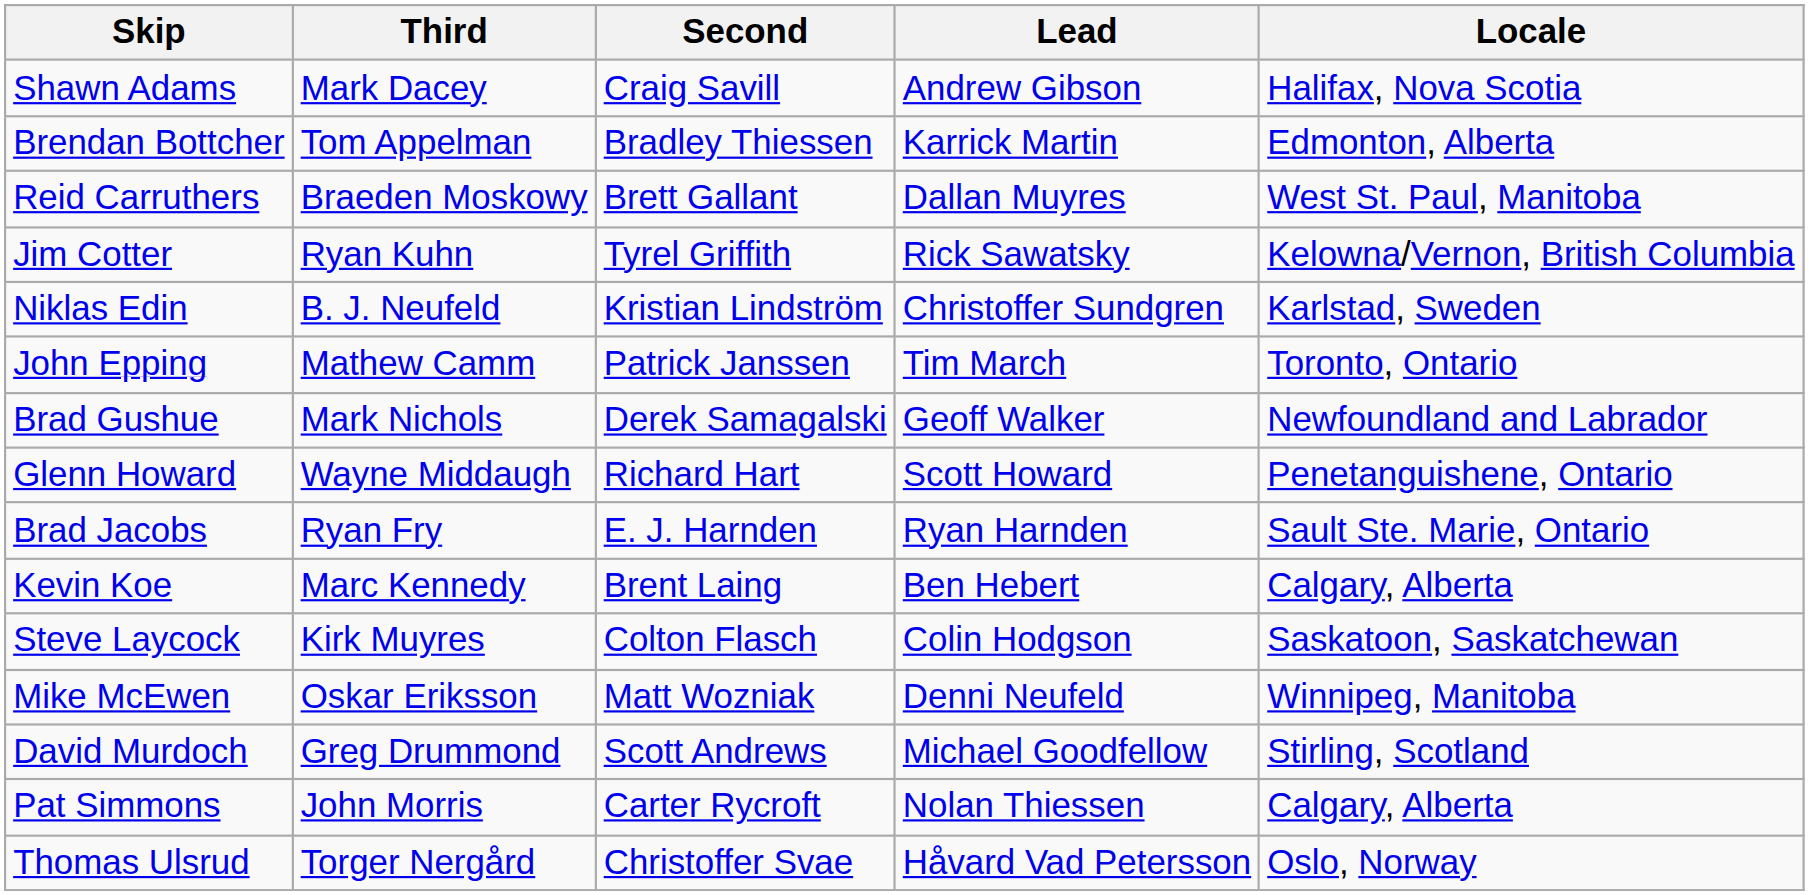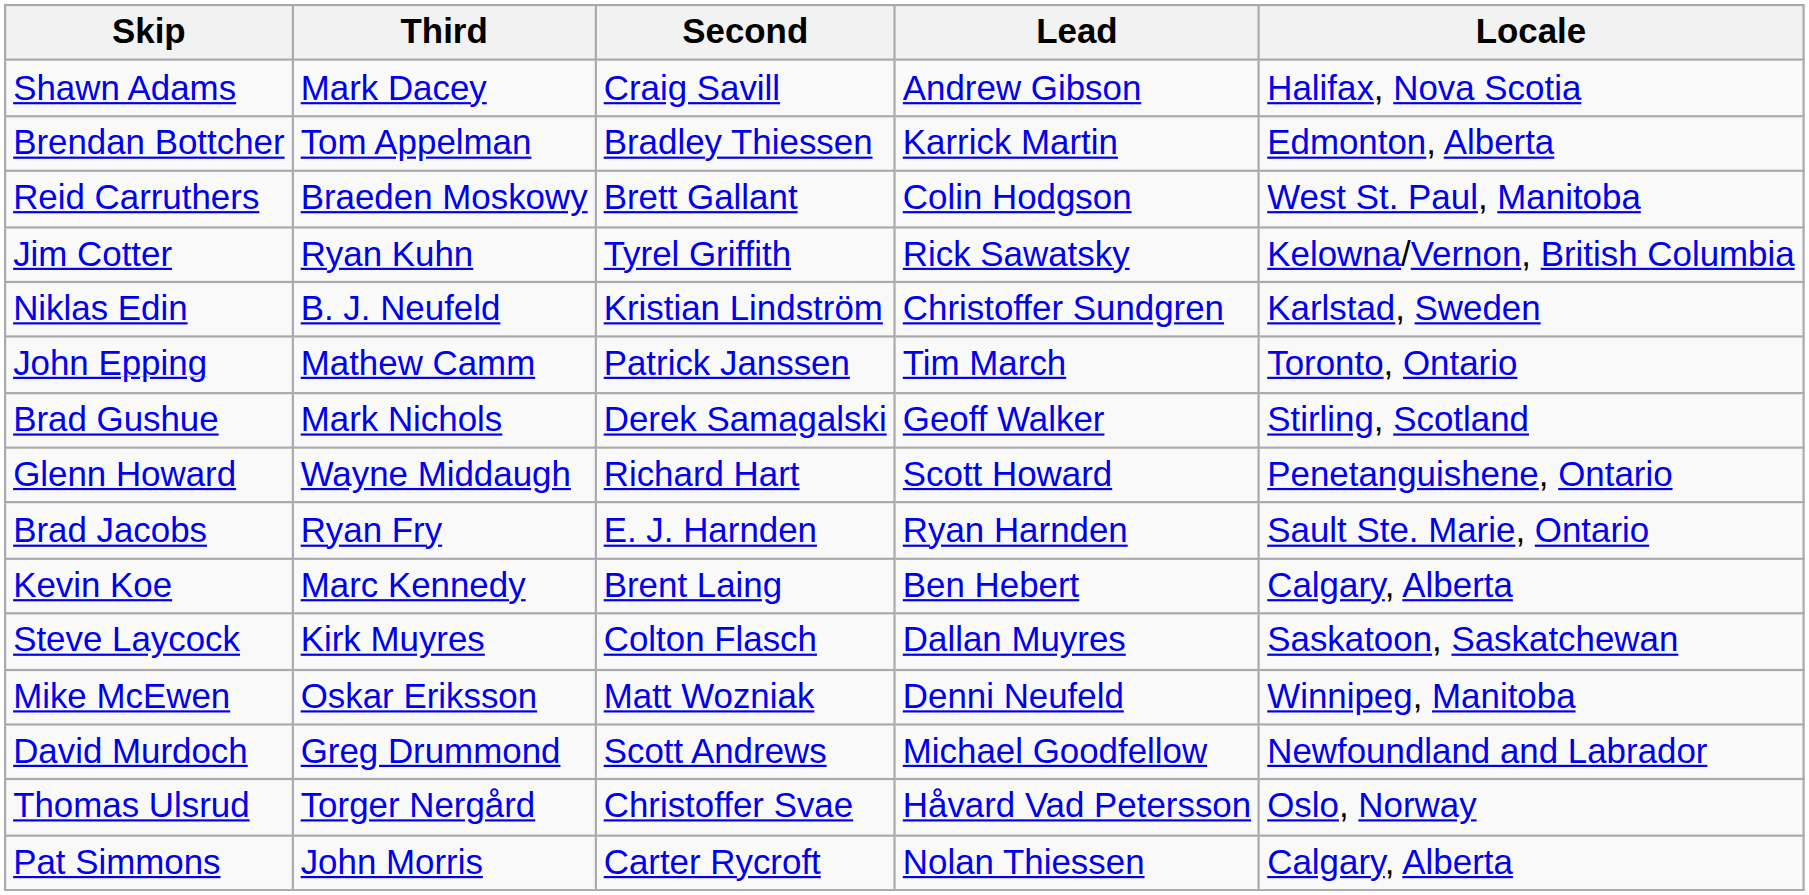 <table class=wikitable>
 <tr>
 <th>Skip</th>
 <th>Third</th>
 <th>Second</th>
 <th>Lead</th>
 <th>Locale</th>
 </tr>
 <tr>
 <td><a href='#'>Shawn Adams</a></td>
 <td><a href='#'>Mark Dacey</a></td>
 <td><a href='#'>Craig Savill</a></td>
 <td><a href='#'>Andrew Gibson</a></td>
 <td> <a href='#'>Halifax</a>, <a href='#'>Nova Scotia</a></td>
 </tr>
 <tr>
 <td><a href='#'>Brendan Bottcher</a></td>
 <td><a href='#'>Tom Appelman</a></td>
 <td><a href='#'>Bradley Thiessen</a></td>
 <td><a href='#'>Karrick Martin</a></td>
 <td> <a href='#'>Edmonton</a>, <a href='#'>Alberta</a></td>
 </tr>
 <tr>
 <td><a href='#'>Reid Carruthers</a></td>
 <td><a href='#'>Braeden Moskowy</a></td>
 <td><a href='#'>Brett Gallant</a></td>
-<td><a href='#'>Dallan Muyres</a></td>
+<td><a href='#'>Colin Hodgson</a></td>
 <td> <a href='#'>West St. Paul</a>, <a href='#'>Manitoba</a></td>
 </tr>
 <tr>
 <td><a href='#'>Jim Cotter</a></td>
 <td><a href='#'>Ryan Kuhn</a></td>
 <td><a href='#'>Tyrel Griffith</a></td>
 <td><a href='#'>Rick Sawatsky</a></td>
 <td> <a href='#'>Kelowna</a>/<a href='#'>Vernon</a>, <a href='#'>British Columbia</a></td>
 </tr>
 <tr>
 <td><a href='#'>Niklas Edin</a></td>
 <td><a href='#'>B. J. Neufeld</a></td>
 <td><a href='#'>Kristian Lindström</a></td>
 <td><a href='#'>Christoffer Sundgren</a></td>
 <td> <a href='#'>Karlstad</a>, <a href='#'>Sweden</a></td>
 </tr>
 <tr>
 <td><a href='#'>John Epping</a></td>
 <td><a href='#'>Mathew Camm</a></td>
 <td><a href='#'>Patrick Janssen</a></td>
 <td><a href='#'>Tim March</a></td>
 <td> <a href='#'>Toronto</a>, <a href='#'>Ontario</a></td>
 </tr>
 <tr>
 <td><a href='#'>Brad Gushue</a></td>
 <td><a href='#'>Mark Nichols</a></td>
 <td><a href='#'>Derek Samagalski</a></td>
 <td><a href='#'>Geoff Walker</a></td>
-<td> <a href='#'>Newfoundland and Labrador</a></td>
+<td> <a href='#'>Stirling</a>, <a href='#'>Scotland</a></td>
 </tr>
 <tr>
 <td><a href='#'>Glenn Howard</a></td>
 <td><a href='#'>Wayne Middaugh</a></td>
 <td><a href='#'>Richard Hart</a></td>
 <td><a href='#'>Scott Howard</a></td>
 <td> <a href='#'>Penetanguishene</a>, <a href='#'>Ontario</a></td>
 </tr>
 <tr>
 <td><a href='#'>Brad Jacobs</a></td>
 <td><a href='#'>Ryan Fry</a></td>
 <td><a href='#'>E. J. Harnden</a></td>
 <td><a href='#'>Ryan Harnden</a></td>
 <td> <a href='#'>Sault Ste. Marie</a>, <a href='#'>Ontario</a></td>
 </tr>
 <tr>
 <td><a href='#'>Kevin Koe</a></td>
 <td><a href='#'>Marc Kennedy</a></td>
 <td><a href='#'>Brent Laing</a></td>
 <td><a href='#'>Ben Hebert</a></td>
 <td> <a href='#'>Calgary</a>, <a href='#'>Alberta</a></td>
 </tr>
 <tr>
 <td><a href='#'>Steve Laycock</a></td>
 <td><a href='#'>Kirk Muyres</a></td>
 <td><a href='#'>Colton Flasch</a></td>
-<td><a href='#'>Colin Hodgson</a></td>
+<td><a href='#'>Dallan Muyres</a></td>
 <td> <a href='#'>Saskatoon</a>, <a href='#'>Saskatchewan</a></td>
 </tr>
 <tr>
 <td><a href='#'>Mike McEwen</a></td>
 <td><a href='#'>Oskar Eriksson</a></td>
 <td><a href='#'>Matt Wozniak</a></td>
 <td><a href='#'>Denni Neufeld</a></td>
 <td> <a href='#'>Winnipeg</a>, <a href='#'>Manitoba</a></td>
 </tr>
 <tr>
 <td><a href='#'>David Murdoch</a></td>
 <td><a href='#'>Greg Drummond</a></td>
 <td><a href='#'>Scott Andrews</a></td>
 <td><a href='#'>Michael Goodfellow</a></td>
-<td> <a href='#'>Stirling</a>, <a href='#'>Scotland</a></td>
+<td> <a href='#'>Newfoundland and Labrador</a></td>
+</tr>
+<tr>
+<td><a href='#'>Thomas Ulsrud</a></td>
+<td><a href='#'>Torger Nergård</a></td>
+<td><a href='#'>Christoffer Svae</a></td>
+<td><a href='#'>Håvard Vad Petersson</a></td>
+<td> <a href='#'>Oslo</a>, <a href='#'>Norway</a></td>
 </tr>
 <tr>
 <td><a href='#'>Pat Simmons</a></td>
 <td><a href='#'>John Morris</a></td>
 <td><a href='#'>Carter Rycroft</a></td>
 <td><a href='#'>Nolan Thiessen</a></td>
 <td> <a href='#'>Calgary</a>, <a href='#'>Alberta</a></td>
 </tr>
-<tr>
-<td><a href='#'>Thomas Ulsrud</a></td>
-<td><a href='#'>Torger Nergård</a></td>
-<td><a href='#'>Christoffer Svae</a></td>
-<td><a href='#'>Håvard Vad Petersson</a></td>
-<td> <a href='#'>Oslo</a>, <a href='#'>Norway</a></td>
-</tr>
 </table>
